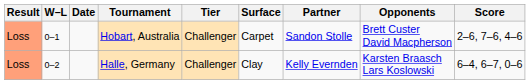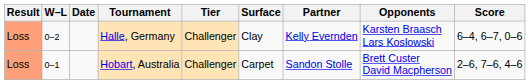 <table class="sortable wikitable">
 <tr>
 <th>Result</th>
 <th class="unsortable">W–L</th>
 <th>Date</th>
 <th>Tournament</th>
 <th>Tier</th>
 <th>Surface</th>
 <th>Partner</th>
 <th>Opponents</th>
 <th class="unsortable">Score</th>
 </tr>
 <tr>
 <td style="background:#ffa07a;">Loss</td>
+<td><small>0–2</small></td>
+<td></td>
+<td style="background:moccasin;"><a href='#'>Halle</a>, Germany</td>
+<td style="background:moccasin;">Challenger</td>
+<td>Clay</td>
+<td> <a href='#'>Kelly Evernden</a></td>
+<td> <a href='#'>Karsten Braasch</a> <br>  <a href='#'>Lars Koslowski</a></td>
+<td>6–4, 6–7, 0–6</td>
+</tr>
+<tr>
+<td style="background:#ffa07a;">Loss</td>
 <td><small>0–1</small></td>
 <td></td>
 <td style="background:moccasin;"><a href='#'>Hobart</a>, Australia</td>
 <td style="background:moccasin;">Challenger</td>
 <td>Carpet</td>
 <td> <a href='#'>Sandon Stolle</a></td>
 <td> <a href='#'>Brett Custer</a> <br>  <a href='#'>David Macpherson</a></td>
 <td>2–6, 7–6, 4–6</td>
 </tr>
-<tr>
-<td style="background:#ffa07a;">Loss</td>
-<td><small>0–2</small></td>
-<td></td>
-<td style="background:moccasin;"><a href='#'>Halle</a>, Germany</td>
-<td style="background:moccasin;">Challenger</td>
-<td>Clay</td>
-<td> <a href='#'>Kelly Evernden</a></td>
-<td> <a href='#'>Karsten Braasch</a> <br>  <a href='#'>Lars Koslowski</a></td>
-<td>6–4, 6–7, 0–6</td>
-</tr>
 </table>
